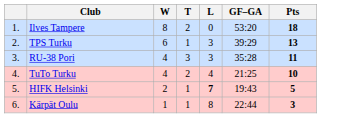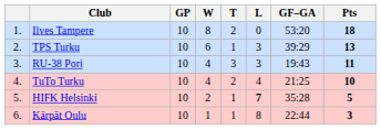 <table class="wikitable">
 <tr>
 <th width="30"></th>
 <th width="200">Club</th>
+<th width="30">GP</th>
 <th width="30">W</th>
 <th width="30">T</th>
 <th width="30">L</th>
 <th width="70">GF–GA</th>
 <th width="70">Pts</th>
 </tr>
 <tr bgcolor="#CAE1FF" align="center">
 <td>1.</td>
 <td align="left"><a href='#'>Ilves Tampere</a></td>
+<td>10</td>
 <td>8</td>
 <td>2</td>
 <td>0</td>
 <td>53:20</td>
 <td><strong>18</strong></td>
 </tr>
 <tr bgcolor="#CAE1FF" align="center">
 <td>2.</td>
 <td align="left"><a href='#'>TPS Turku</a></td>
+<td>10</td>
 <td>6</td>
 <td>1</td>
 <td>3</td>
 <td>39:29</td>
 <td><strong>13</strong></td>
 </tr>
 <tr bgcolor="#CAE1FF" align="center">
 <td>3.</td>
 <td align="left"><a href='#'>RU-38 Pori</a></td>
+<td>10</td>
 <td>4</td>
 <td>3</td>
 <td>3</td>
-<td>35:28</td>
+<td>19:43</td>
 <td><strong>11</strong></td>
 </tr>
 <tr bgcolor="#FFCCCC" align="center">
 <td>4.</td>
 <td align="left"><a href='#'>TuTo Turku</a></td>
+<td>10</td>
 <td>4</td>
 <td>2</td>
 <td>4</td>
 <td>21:25</td>
 <td><strong>10</strong></td>
 </tr>
 <tr bgcolor="#FFCCCC" align="center">
 <td>5.</td>
 <td align="left"><a href='#'>HIFK Helsinki</a></td>
+<td>10</td>
 <td>2</td>
 <td>1</td>
 <td><strong>7</strong></td>
-<td>19:43</td>
+<td>35:28</td>
 <td><strong>5</strong></td>
 </tr>
 <tr bgcolor="#FFCCCC" align="center">
 <td>6.</td>
 <td align="left"><a href='#'>Kärpät Oulu</a></td>
+<td>10</td>
 <td>1</td>
 <td>1</td>
 <td>8</td>
 <td>22:44</td>
 <td><strong>3</strong></td>
 </tr>
 </table>
